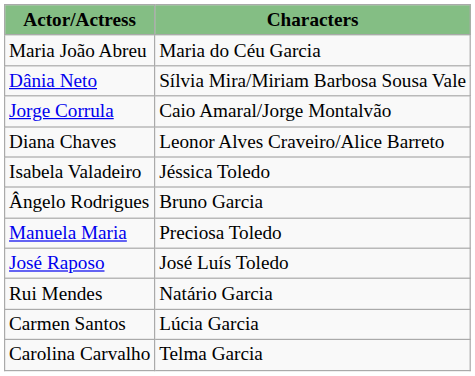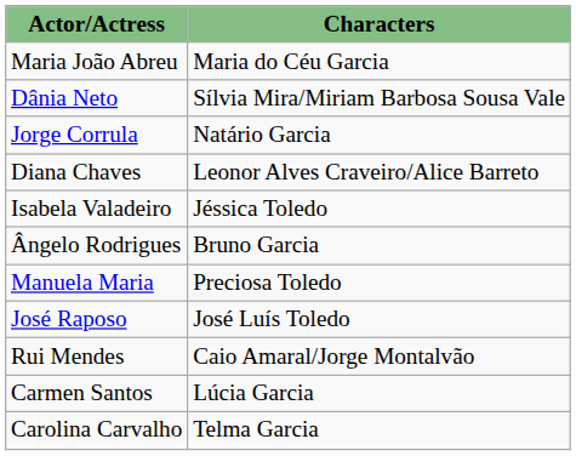 <table class="wikitable sortable">
 <tr>
 <th style="background:#84BE84;">Actor/Actress</th>
 <th style="background:#84BE84;">Characters</th>
 </tr>
 <tr>
 <td>Maria João Abreu</td>
 <td>Maria do Céu Garcia</td>
 </tr>
 <tr>
 <td><a href='#'>Dânia Neto</a></td>
 <td>Sílvia Mira/Miriam Barbosa Sousa Vale</td>
 </tr>
 <tr>
 <td><a href='#'>Jorge Corrula</a></td>
-<td>Caio Amaral/Jorge Montalvão</td>
+<td>Natário Garcia</td>
 </tr>
 <tr>
 <td>Diana Chaves</td>
 <td>Leonor Alves Craveiro/Alice Barreto</td>
 </tr>
 <tr>
 <td>Isabela Valadeiro</td>
 <td>Jéssica Toledo</td>
 </tr>
 <tr>
 <td>Ângelo Rodrigues</td>
 <td>Bruno Garcia</td>
 </tr>
 <tr>
 <td><a href='#'>Manuela Maria</a></td>
 <td>Preciosa Toledo</td>
 </tr>
 <tr>
 <td><a href='#'>José Raposo</a></td>
 <td>José Luís Toledo</td>
 </tr>
 <tr>
 <td>Rui Mendes</td>
-<td>Natário Garcia</td>
+<td>Caio Amaral/Jorge Montalvão</td>
 </tr>
 <tr>
 <td>Carmen Santos</td>
 <td>Lúcia Garcia</td>
 </tr>
 <tr>
 <td>Carolina Carvalho</td>
 <td>Telma Garcia</td>
 </tr>
 </table>
